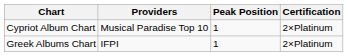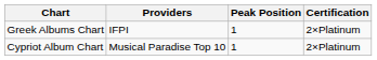 <table class="wikitable">
 <tr>
 <th>Chart</th>
 <th>Providers</th>
 <th>Peak Position</th>
 <th>Certification</th>
 </tr>
 <tr>
+<td>Greek Albums Chart</td>
+<td>IFPI</td>
+<td>1</td>
+<td>2×Platinum</td>
+</tr>
+<tr>
 <td>Cypriot Album Chart</td>
 <td>Musical Paradise Top 10</td>
 <td>1</td>
 <td>2×Platinum</td>
 </tr>
-<tr>
-<td>Greek Albums Chart</td>
-<td>IFPI</td>
-<td>1</td>
-<td>2×Platinum</td>
-</tr>
 </table>
